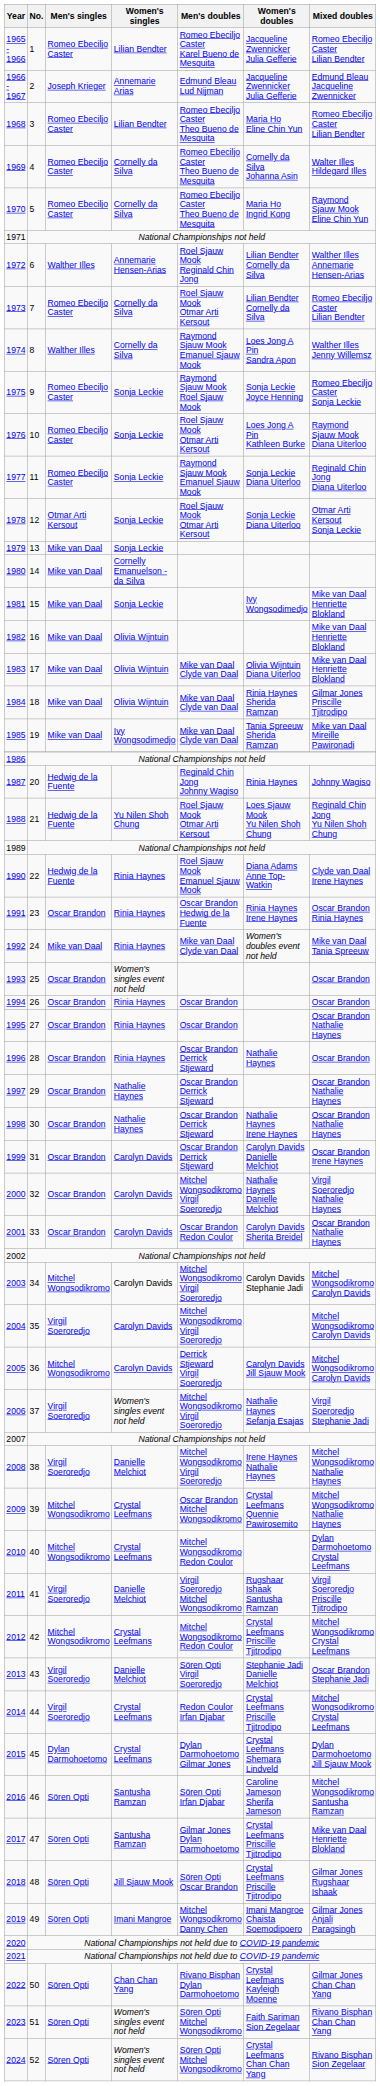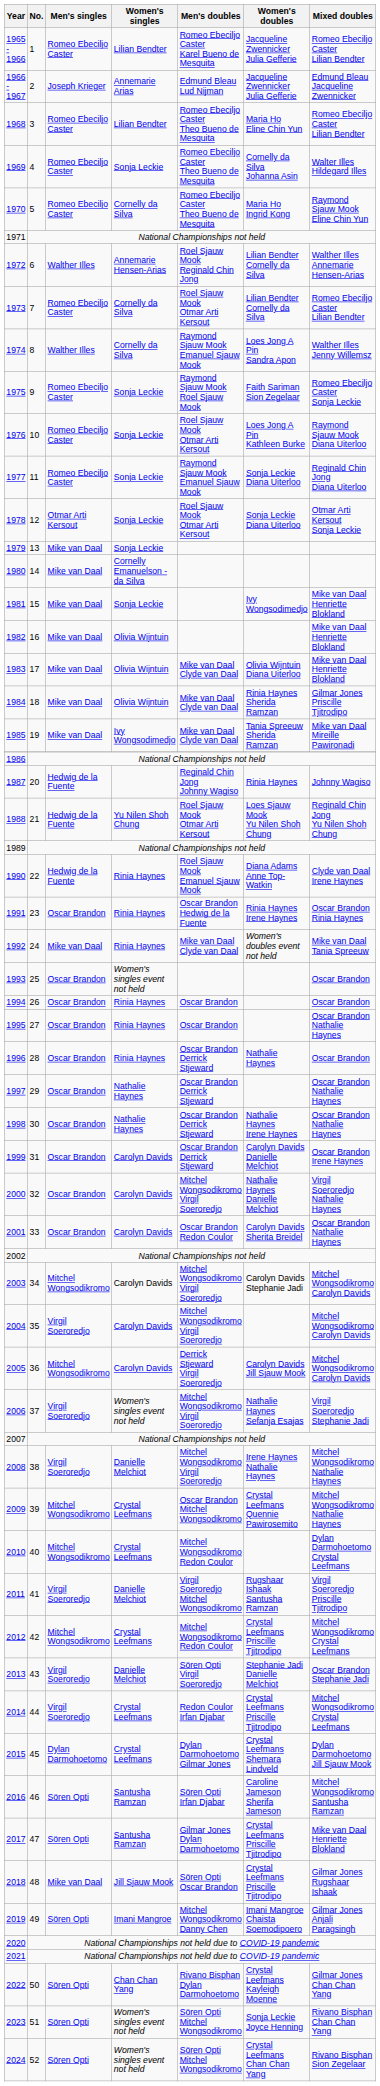 <table class=wikitable style="font-size:90%;">
 <tr>
 <th>Year</th>
 <th>No.</th>
 <th>Men's singles</th>
 <th>Women's singles</th>
 <th>Men's doubles</th>
 <th>Women's doubles</th>
 <th>Mixed doubles</th>
 </tr>
 <tr>
 <td><a href='#'>1965 - 1966</a></td>
 <td>1</td>
 <td><a href='#'>Romeo Ebeciljo Caster</a></td>
 <td><a href='#'>Lilian Bendter</a></td>
 <td><a href='#'>Romeo Ebeciljo Caster</a><br><a href='#'>Karel Bueno de Mesquita</a></td>
 <td><a href='#'>Jacqueline Zwennicker</a><br><a href='#'>Julia Gefferie</a></td>
 <td><a href='#'>Romeo Ebeciljo Caster</a><br><a href='#'>Lilian Bendter</a></td>
 </tr>
 <tr>
 <td><a href='#'>1966 - 1967</a></td>
 <td>2</td>
 <td><a href='#'>Joseph Krieger</a></td>
 <td><a href='#'>Annemarie Arias</a></td>
 <td><a href='#'>Edmund Bleau</a><br><a href='#'>Lud Nijman</a></td>
 <td><a href='#'>Jacqueline Zwennicker</a><br><a href='#'>Julia Gefferie</a></td>
 <td><a href='#'>Edmund Bleau</a><br><a href='#'>Jacqueline Zwennicker</a></td>
 </tr>
 <tr>
 <td><a href='#'>1968</a></td>
 <td>3</td>
 <td><a href='#'>Romeo Ebeciljo Caster</a></td>
 <td><a href='#'>Lilian Bendter</a></td>
 <td><a href='#'>Romeo Ebeciljo Caster</a><br><a href='#'>Theo Bueno de Mesquita</a></td>
 <td><a href='#'>Maria Ho</a><br><a href='#'>Eline Chin Yun</a></td>
 <td><a href='#'>Romeo Ebeciljo Caster</a><br><a href='#'>Lilian Bendter</a></td>
 </tr>
 <tr>
 <td><a href='#'>1969</a></td>
 <td>4</td>
 <td><a href='#'>Romeo Ebeciljo Caster</a></td>
-<td><a href='#'>Cornelly da Silva</a></td>
+<td><a href='#'>Sonja Leckie</a></td>
 <td><a href='#'>Romeo Ebeciljo Caster</a><br><a href='#'>Theo Bueno de Mesquita</a></td>
 <td><a href='#'>Cornelly da Silva</a><br><a href='#'>Johanna Asin</a></td>
 <td><a href='#'>Walter Illes</a><br><a href='#'>Hildegard Illes</a></td>
 </tr>
 <tr>
 <td><a href='#'>1970</a></td>
 <td>5</td>
 <td><a href='#'>Romeo Ebeciljo Caster</a></td>
 <td><a href='#'>Cornelly da Silva</a></td>
 <td><a href='#'>Romeo Ebeciljo Caster</a><br><a href='#'>Theo Bueno de Mesquita</a></td>
 <td><a href='#'>Maria Ho</a><br><a href='#'>Ingrid Kong</a></td>
 <td><a href='#'>Raymond Sjauw Mook</a><br><a href='#'>Eline Chin Yun</a></td>
 </tr>
 <tr>
 <td>1971</td>
 <td colspan=6 align=center><em>National Championships not held</em></td>
 </tr>
 <tr>
 <td><a href='#'>1972</a></td>
 <td>6</td>
 <td><a href='#'>Walther Illes</a></td>
 <td><a href='#'>Annemarie Hensen-Arias</a></td>
 <td><a href='#'>Roel Sjauw Mook</a><br><a href='#'>Reginald Chin Jong</a></td>
 <td><a href='#'>Lilian Bendter</a><br><a href='#'>Cornelly da Silva</a></td>
 <td><a href='#'>Walther Illes</a><br><a href='#'>Annemarie Hensen-Arias</a></td>
 </tr>
 <tr>
 <td><a href='#'>1973</a></td>
 <td>7</td>
 <td><a href='#'>Romeo Ebeciljo Caster</a></td>
 <td><a href='#'>Cornelly da Silva</a></td>
 <td><a href='#'>Roel Sjauw Mook</a><br><a href='#'>Otmar Arti Kersout</a></td>
 <td><a href='#'>Lilian Bendter</a><br><a href='#'>Cornelly da Silva</a></td>
 <td><a href='#'>Romeo Ebeciljo Caster</a><br><a href='#'>Lilian Bendter</a></td>
 </tr>
 <tr>
 <td><a href='#'>1974</a></td>
 <td>8</td>
 <td><a href='#'>Walther Illes</a></td>
 <td><a href='#'>Cornelly da Silva</a></td>
 <td><a href='#'>Raymond Sjauw Mook</a><br><a href='#'>Emanuel Sjauw Mook</a></td>
 <td><a href='#'>Loes Jong A Pin</a><br><a href='#'>Sandra Apon</a></td>
 <td><a href='#'>Walther Illes</a><br><a href='#'>Jenny Willemsz</a></td>
 </tr>
 <tr>
 <td><a href='#'>1975</a></td>
 <td>9</td>
 <td><a href='#'>Romeo Ebeciljo Caster</a></td>
 <td><a href='#'>Sonja Leckie</a></td>
 <td><a href='#'>Raymond Sjauw Mook</a><br><a href='#'>Roel Sjauw Mook</a></td>
-<td><a href='#'>Sonja Leckie</a><br><a href='#'>Joyce Henning</a></td>
+<td><a href='#'>Faith Sariman</a><br><a href='#'>Sion Zegelaar</a></td>
 <td><a href='#'>Romeo Ebeciljo Caster</a><br><a href='#'>Sonja Leckie</a></td>
 </tr>
 <tr>
 <td><a href='#'>1976</a></td>
 <td>10</td>
 <td><a href='#'>Romeo Ebeciljo Caster</a></td>
 <td><a href='#'>Sonja Leckie</a></td>
 <td><a href='#'>Roel Sjauw Mook</a><br><a href='#'>Otmar Arti Kersout</a></td>
 <td><a href='#'>Loes Jong A Pin</a><br><a href='#'>Kathleen Burke</a></td>
 <td><a href='#'>Raymond Sjauw Mook</a><br><a href='#'>Diana Uiterloo</a></td>
 </tr>
 <tr>
 <td><a href='#'>1977</a></td>
 <td>11</td>
 <td><a href='#'>Romeo Ebeciljo Caster</a></td>
 <td><a href='#'>Sonja Leckie</a></td>
 <td><a href='#'>Raymond Sjauw Mook</a><br><a href='#'>Emanuel Sjauw Mook</a></td>
 <td><a href='#'>Sonja Leckie</a><br><a href='#'>Diana Uiterloo</a></td>
 <td><a href='#'>Reginald Chin Jong</a><br><a href='#'>Diana Uiterloo</a></td>
 </tr>
 <tr>
 <td><a href='#'>1978</a></td>
 <td>12</td>
 <td><a href='#'>Otmar Arti Kersout</a></td>
 <td><a href='#'>Sonja Leckie</a></td>
 <td><a href='#'>Roel Sjauw Mook</a><br><a href='#'>Otmar Arti Kersout</a></td>
 <td><a href='#'>Sonja Leckie</a><br><a href='#'>Diana Uiterloo</a></td>
 <td><a href='#'>Otmar Arti Kersout</a><br><a href='#'>Sonja Leckie</a></td>
 </tr>
 <tr>
 <td><a href='#'>1979</a></td>
 <td>13</td>
 <td><a href='#'>Mike van Daal</a></td>
 <td><a href='#'>Sonja Leckie</a></td>
 <td></td>
 <td></td>
 <td></td>
 </tr>
 <tr>
 <td><a href='#'>1980</a></td>
 <td>14</td>
 <td><a href='#'>Mike van Daal</a></td>
 <td><a href='#'>Cornelly Emanuelson - da Silva</a></td>
 <td></td>
 <td></td>
 <td></td>
 </tr>
 <tr>
 <td><a href='#'>1981</a></td>
 <td>15</td>
 <td><a href='#'>Mike van Daal</a></td>
 <td><a href='#'>Sonja Leckie</a></td>
 <td></td>
 <td><a href='#'>Ivy Wongsodimedjo</a><br></td>
 <td><a href='#'>Mike van Daal</a><br><a href='#'>Henriette Blokland</a></td>
 </tr>
 <tr>
 <td><a href='#'>1982</a></td>
 <td>16</td>
 <td><a href='#'>Mike van Daal</a></td>
 <td><a href='#'>Olivia Wijntuin</a></td>
 <td></td>
 <td></td>
 <td><a href='#'>Mike van Daal</a><br><a href='#'>Henriette Blokland</a></td>
 </tr>
 <tr>
 <td><a href='#'>1983</a></td>
 <td>17</td>
 <td><a href='#'>Mike van Daal</a></td>
 <td><a href='#'>Olivia Wijntuin</a></td>
 <td><a href='#'>Mike van Daal</a><br><a href='#'>Clyde van Daal</a></td>
 <td><a href='#'>Olivia Wijntuin</a><br><a href='#'>Diana Uiterloo</a></td>
 <td><a href='#'>Mike van Daal</a><br><a href='#'>Henriette Blokland</a></td>
 </tr>
 <tr>
 <td><a href='#'>1984</a></td>
 <td>18</td>
 <td><a href='#'>Mike van Daal</a></td>
 <td><a href='#'>Olivia Wijntuin</a></td>
 <td><a href='#'>Mike van Daal</a><br><a href='#'>Clyde van Daal</a></td>
 <td><a href='#'>Rinia Haynes</a><br><a href='#'>Sherida Ramzan</a></td>
 <td><a href='#'>Gilmar Jones</a><br><a href='#'>Priscille Tjitrodipo</a></td>
 </tr>
 <tr>
 <td><a href='#'>1985</a></td>
 <td>19</td>
 <td><a href='#'>Mike van Daal</a></td>
 <td><a href='#'>Ivy Wongsodimedjo</a></td>
 <td><a href='#'>Mike van Daal</a><br><a href='#'>Clyde van Daal</a></td>
 <td><a href='#'>Tania Spreeuw</a><br><a href='#'>Sherida Ramzan</a></td>
 <td><a href='#'>Mike van Daal</a><br><a href='#'>Mireille Pawironadi</a></td>
 </tr>
 <tr>
 </tr>
 <tr>
 <td><a href='#'>1986</a></td>
 <td colspan=6 align=center><em>National Championships not held</em></td>
 </tr>
 <tr>
 <td><a href='#'>1987</a></td>
 <td>20</td>
 <td><a href='#'>Hedwig de la Fuente</a></td>
 <td></td>
 <td><a href='#'>Reginald Chin Jong</a><br><a href='#'>Johnny Wagiso</a></td>
 <td><a href='#'>Rinia Haynes</a><br></td>
 <td><a href='#'>Johnny Wagiso</a><br></td>
 </tr>
 <tr>
 <td><a href='#'>1988</a></td>
 <td>21</td>
 <td><a href='#'>Hedwig de la Fuente</a></td>
 <td><a href='#'>Yu Nilen Shoh Chung</a></td>
 <td><a href='#'>Roel Sjauw Mook</a><br><a href='#'>Otmar Arti Kersout</a></td>
 <td><a href='#'>Loes Sjauw Mook</a><br><a href='#'>Yu Nilen Shoh Chung</a></td>
 <td><a href='#'>Reginald Chin Jong</a><br><a href='#'>Yu Nilen Shoh Chung</a></td>
 </tr>
 <tr>
 <td>1989</td>
 <td colspan=6 align=center><em>National Championships not held</em></td>
 </tr>
 <tr>
 <td><a href='#'>1990</a></td>
 <td>22</td>
 <td><a href='#'>Hedwig de la Fuente</a></td>
 <td><a href='#'>Rinia Haynes</a></td>
 <td><a href='#'>Roel Sjauw Mook</a><br><a href='#'>Emanuel Sjauw Mook</a></td>
 <td><a href='#'>Diana Adams</a><br><a href='#'>Anne Top-Watkin</a></td>
 <td><a href='#'>Clyde van Daal</a><br><a href='#'>Irene Haynes</a></td>
 </tr>
 <tr>
 <td><a href='#'>1991</a></td>
 <td>23</td>
 <td><a href='#'>Oscar Brandon</a></td>
 <td><a href='#'>Rinia Haynes</a></td>
 <td><a href='#'>Oscar Brandon</a><br><a href='#'>Hedwig de la Fuente</a></td>
 <td><a href='#'>Rinia Haynes</a><br><a href='#'>Irene Haynes</a></td>
 <td><a href='#'>Oscar Brandon</a><br><a href='#'>Rinia Haynes</a></td>
 </tr>
 <tr>
 <td><a href='#'>1992</a></td>
 <td>24</td>
 <td><a href='#'>Mike van Daal</a></td>
 <td><a href='#'>Rinia Haynes</a></td>
 <td><a href='#'>Mike van Daal</a><br><a href='#'>Clyde van Daal</a></td>
 <td><em>Women's doubles event not held</em></td>
 <td><a href='#'>Mike van Daal</a><br><a href='#'>Tania Spreeuw</a></td>
 </tr>
 <tr>
 <td><a href='#'>1993</a></td>
 <td>25</td>
 <td><a href='#'>Oscar Brandon</a></td>
 <td><em>Women's singles event not held</em></td>
 <td></td>
 <td></td>
 <td><a href='#'>Oscar Brandon</a><br></td>
 </tr>
 <tr>
 <td><a href='#'>1994</a></td>
 <td>26</td>
 <td><a href='#'>Oscar Brandon</a></td>
 <td><a href='#'>Rinia Haynes</a></td>
 <td><a href='#'>Oscar Brandon</a><br></td>
 <td></td>
 <td><a href='#'>Oscar Brandon</a><br></td>
 </tr>
 <tr>
 <td><a href='#'>1995</a></td>
 <td>27</td>
 <td><a href='#'>Oscar Brandon</a></td>
 <td><a href='#'>Rinia Haynes</a></td>
 <td><a href='#'>Oscar Brandon</a><br></td>
 <td></td>
 <td><a href='#'>Oscar Brandon</a><br><a href='#'>Nathalie Haynes</a></td>
 </tr>
 <tr>
 <td><a href='#'>1996</a></td>
 <td>28</td>
 <td><a href='#'>Oscar Brandon</a></td>
 <td><a href='#'>Rinia Haynes</a></td>
 <td><a href='#'>Oscar Brandon</a><br><a href='#'>Derrick Stjeward</a></td>
 <td><a href='#'>Nathalie Haynes</a><br></td>
 <td><a href='#'>Oscar Brandon</a><br></td>
 </tr>
 <tr>
 <td><a href='#'>1997</a></td>
 <td>29</td>
 <td><a href='#'>Oscar Brandon</a></td>
 <td><a href='#'>Nathalie Haynes</a></td>
 <td><a href='#'>Oscar Brandon</a><br><a href='#'>Derrick Stjeward</a></td>
 <td></td>
 <td><a href='#'>Oscar Brandon</a><br><a href='#'>Nathalie Haynes</a></td>
 </tr>
 <tr>
 <td><a href='#'>1998</a></td>
 <td>30</td>
 <td><a href='#'>Oscar Brandon</a></td>
 <td><a href='#'>Nathalie Haynes</a></td>
 <td><a href='#'>Oscar Brandon</a><br><a href='#'>Derrick Stjeward</a></td>
 <td><a href='#'>Nathalie Haynes</a><br><a href='#'>Irene Haynes</a></td>
 <td><a href='#'>Oscar Brandon</a><br><a href='#'>Nathalie Haynes</a></td>
 </tr>
 <tr>
 <td><a href='#'>1999</a></td>
 <td>31</td>
 <td><a href='#'>Oscar Brandon</a></td>
 <td><a href='#'>Carolyn Davids</a></td>
 <td><a href='#'>Oscar Brandon</a><br><a href='#'>Derrick Stjeward</a></td>
 <td><a href='#'>Carolyn Davids</a><br><a href='#'>Danielle Melchiot</a></td>
 <td><a href='#'>Oscar Brandon</a><br><a href='#'>Irene Haynes</a></td>
 </tr>
 <tr>
 <td><a href='#'>2000</a></td>
 <td>32</td>
 <td><a href='#'>Oscar Brandon</a></td>
 <td><a href='#'>Carolyn Davids</a></td>
 <td><a href='#'>Mitchel Wongsodikromo</a><br><a href='#'>Virgil Soeroredjo</a></td>
 <td><a href='#'>Nathalie Haynes</a><br><a href='#'>Danielle Melchiot</a></td>
 <td><a href='#'>Virgil Soeroredjo</a><br><a href='#'>Nathalie Haynes</a></td>
 </tr>
 <tr>
 <td><a href='#'>2001</a></td>
 <td>33</td>
 <td><a href='#'>Oscar Brandon</a></td>
 <td><a href='#'>Carolyn Davids</a></td>
 <td><a href='#'>Oscar Brandon</a><br><a href='#'>Redon Coulor</a></td>
 <td><a href='#'>Carolyn Davids</a><br><a href='#'>Sherita Breidel</a></td>
 <td><a href='#'>Oscar Brandon</a><br><a href='#'>Nathalie Haynes</a></td>
 </tr>
 <tr>
 <td>2002</td>
 <td colspan=6 align=center><em>National Championships not held</em></td>
 </tr>
 <tr>
 <td><a href='#'>2003</a></td>
 <td>34</td>
 <td><a href='#'>Mitchel Wongsodikromo</a></td>
 <td>Carolyn Davids</td>
 <td><a href='#'>Mitchel Wongsodikromo</a><br> <a href='#'>Virgil Soeroredjo</a></td>
 <td>Carolyn Davids <br>  Stephanie Jadi</td>
 <td><a href='#'>Mitchel Wongsodikromo</a><br><a href='#'>Carolyn Davids</a></td>
 </tr>
 <tr>
 <td><a href='#'>2004</a></td>
 <td>35</td>
 <td><a href='#'>Virgil Soeroredjo</a></td>
 <td><a href='#'>Carolyn Davids</a></td>
 <td><a href='#'>Mitchel Wongsodikromo</a><br><a href='#'>Virgil Soeroredjo</a></td>
 <td></td>
 <td><a href='#'>Mitchel Wongsodikromo</a><br><a href='#'>Carolyn Davids</a></td>
 </tr>
 <tr>
 <td><a href='#'>2005</a></td>
 <td>36</td>
 <td><a href='#'>Mitchel Wongsodikromo</a></td>
 <td><a href='#'>Carolyn Davids</a></td>
 <td><a href='#'>Derrick Stjeward</a><br><a href='#'>Virgil Soeroredjo</a></td>
 <td><a href='#'>Carolyn Davids</a><br><a href='#'>Jill Sjauw Mook</a></td>
 <td><a href='#'>Mitchel Wongsodikromo</a><br><a href='#'>Carolyn Davids</a></td>
 </tr>
 <tr>
 <td><a href='#'>2006</a></td>
 <td>37</td>
 <td><a href='#'>Virgil Soeroredjo</a></td>
 <td><em>Women's singles event not held</em></td>
 <td><a href='#'>Mitchel Wongsodikromo</a><br><a href='#'>Virgil Soeroredjo</a></td>
 <td><a href='#'>Nathalie Haynes</a><br><a href='#'>Sefanja Esajas</a></td>
 <td><a href='#'>Virgil Soeroredjo</a><br><a href='#'>Stephanie Jadi</a></td>
 </tr>
 <tr>
 <td>2007</td>
 <td colspan=6 align=center><em>National Championships not held</em></td>
 </tr>
 <tr>
 <td><a href='#'>2008</a></td>
 <td>38</td>
 <td><a href='#'>Virgil Soeroredjo</a></td>
 <td><a href='#'>Danielle Melchiot</a></td>
 <td><a href='#'>Mitchel Wongsodikromo</a><br><a href='#'>Virgil Soeroredjo</a></td>
 <td><a href='#'>Irene Haynes</a><br><a href='#'>Nathalie Haynes</a></td>
 <td><a href='#'>Mitchel Wongsodikromo</a><br><a href='#'>Nathalie Haynes</a></td>
 </tr>
 <tr>
 <td><a href='#'>2009</a></td>
 <td>39</td>
 <td><a href='#'>Mitchel Wongsodikromo</a></td>
 <td><a href='#'>Crystal Leefmans</a></td>
 <td><a href='#'>Oscar Brandon</a><br><a href='#'>Mitchel Wongsodikromo</a></td>
 <td><a href='#'>Crystal Leefmans</a><br><a href='#'>Quennie Pawirosemito</a></td>
 <td><a href='#'>Mitchel Wongsodikromo</a><br><a href='#'>Nathalie Haynes</a></td>
 </tr>
 <tr>
 <td><a href='#'>2010</a></td>
 <td>40</td>
 <td><a href='#'>Mitchel Wongsodikromo</a></td>
 <td><a href='#'>Crystal Leefmans</a></td>
 <td><a href='#'>Mitchel Wongsodikromo</a><br><a href='#'>Redon Coulor</a></td>
 <td></td>
 <td><a href='#'>Dylan Darmohoetomo</a><br><a href='#'>Crystal Leefmans</a></td>
 </tr>
 <tr>
 <td><a href='#'>2011</a></td>
 <td>41</td>
 <td><a href='#'>Virgil Soeroredjo</a></td>
 <td><a href='#'>Danielle Melchiot</a></td>
 <td><a href='#'>Virgil Soeroredjo</a><br><a href='#'>Mitchel Wongsodikromo</a></td>
 <td><a href='#'>Rugshaar Ishaak</a><br><a href='#'>Santusha Ramzan</a></td>
 <td><a href='#'>Virgil Soeroredjo</a><br><a href='#'>Priscille Tjitrodipo</a></td>
 </tr>
 <tr>
 <td><a href='#'>2012</a></td>
 <td>42</td>
 <td><a href='#'>Mitchel Wongsodikromo</a></td>
 <td><a href='#'>Crystal Leefmans</a></td>
 <td><a href='#'>Mitchel Wongsodikromo</a><br><a href='#'>Redon Coulor</a></td>
 <td><a href='#'>Crystal Leefmans</a><br><a href='#'>Priscille Tjitrodipo</a></td>
 <td><a href='#'>Mitchel Wongsodikromo</a><br><a href='#'>Crystal Leefmans</a></td>
 </tr>
 <tr>
 <td><a href='#'>2013</a></td>
 <td>43</td>
 <td><a href='#'>Virgil Soeroredjo</a></td>
 <td><a href='#'>Danielle Melchiot</a></td>
 <td><a href='#'>Sören Opti</a><br><a href='#'>Virgil Soeroredjo</a></td>
 <td><a href='#'>Stephanie Jadi</a><br><a href='#'>Danielle Melchiot</a></td>
 <td><a href='#'>Oscar Brandon</a><br><a href='#'>Stephanie Jadi</a></td>
 </tr>
 <tr>
 <td><a href='#'>2014</a></td>
 <td>44</td>
 <td><a href='#'>Virgil Soeroredjo</a></td>
 <td><a href='#'>Crystal Leefmans</a></td>
 <td><a href='#'>Redon Coulor</a><br><a href='#'>Irfan Djabar</a></td>
 <td><a href='#'>Crystal Leefmans</a><br><a href='#'>Priscille Tjitrodipo</a></td>
 <td><a href='#'>Mitchel Wongsodikromo</a><br><a href='#'>Crystal Leefmans</a></td>
 </tr>
 <tr>
 <td><a href='#'>2015</a></td>
 <td>45</td>
 <td><a href='#'>Dylan Darmohoetomo</a></td>
 <td><a href='#'>Crystal Leefmans</a></td>
 <td><a href='#'>Dylan Darmohoetomo</a><br><a href='#'>Gilmar Jones</a></td>
 <td><a href='#'>Crystal Leefmans</a><br><a href='#'>Shemara Lindveld</a></td>
 <td><a href='#'>Dylan Darmohoetomo</a><br><a href='#'>Jill Sjauw Mook</a></td>
 </tr>
 <tr>
 <td><a href='#'>2016</a><br></td>
 <td>46</td>
 <td><a href='#'>Sören Opti</a></td>
 <td><a href='#'>Santusha Ramzan</a></td>
 <td><a href='#'>Sören Opti</a><br><a href='#'>Irfan Djabar</a></td>
 <td><a href='#'>Caroline Jameson</a><br><a href='#'>Sherifa Jameson</a></td>
 <td><a href='#'>Mitchel Wongsodikromo</a><br><a href='#'>Santusha Ramzan</a></td>
 </tr>
 <tr>
 <td><a href='#'>2017</a><br></td>
 <td>47</td>
 <td><a href='#'>Sören Opti</a></td>
 <td><a href='#'>Santusha Ramzan</a></td>
 <td><a href='#'>Gilmar Jones</a><br><a href='#'>Dylan Darmohoetomo</a></td>
 <td><a href='#'>Crystal Leefmans</a><br><a href='#'>Priscille Tjitrodipo</a></td>
 <td><a href='#'>Mike van Daal</a><br><a href='#'>Henriette Blokland</a></td>
 </tr>
 <tr>
 <td><a href='#'>2018</a><br></td>
 <td>48</td>
-<td><a href='#'>Sören Opti</a></td>
+<td><a href='#'>Mike van Daal</a></td>
 <td><a href='#'>Jill Sjauw Mook</a></td>
 <td><a href='#'>Sören Opti</a><br><a href='#'>Oscar Brandon</a></td>
 <td><a href='#'>Crystal Leefmans</a><br><a href='#'>Priscille Tjitrodipo</a></td>
 <td><a href='#'>Gilmar Jones</a><br><a href='#'>Rugshaar Ishaak</a></td>
 </tr>
 <tr>
 <td><a href='#'>2019</a><br></td>
 <td>49</td>
 <td><a href='#'>Sören Opti</a></td>
 <td><a href='#'>Imani Mangroe</a></td>
 <td><a href='#'>Mitchel Wongsodikromo</a><br><a href='#'>Danny Chen</a></td>
 <td><a href='#'>Imani Mangroe</a><br><a href='#'>Chaista Soemodipoero</a></td>
 <td><a href='#'>Gilmar Jones</a><br><a href='#'>Anjali Paragsingh</a></td>
 </tr>
 <tr>
 <td><a href='#'>2020</a></td>
 <td colspan=6 align=center><em>National Championships not held due to <a href='#'>COVID-19 pandemic</a></em></td>
 </tr>
 <tr>
 <td><a href='#'>2021</a></td>
 <td colspan=6 align=center><em>National Championships not held due to <a href='#'>COVID-19 pandemic</a></em></td>
 </tr>
 <tr>
 <td><a href='#'>2022</a><br></td>
 <td>50</td>
 <td><a href='#'>Sören Opti</a></td>
 <td><a href='#'>Chan Chan Yang</a></td>
 <td><a href='#'>Rivano Bisphan</a><br><a href='#'>Dylan Darmohoetomo</a></td>
 <td><a href='#'>Crystal Leefmans</a><br><a href='#'>Kayleigh Moenne</a></td>
 <td><a href='#'>Gilmar Jones</a><br><a href='#'>Chan Chan Yang</a></td>
 </tr>
 <tr>
 <td><a href='#'>2023</a><br></td>
 <td>51</td>
 <td><a href='#'>Sören Opti</a></td>
 <td><em>Women's singles event not held</em></td>
 <td><a href='#'>Sören Opti</a> <br><a href='#'>Mitchel Wongsodikromo</a></td>
-<td><a href='#'>Faith Sariman</a><br><a href='#'>Sion Zegelaar</a></td>
+<td><a href='#'>Sonja Leckie</a><br><a href='#'>Joyce Henning</a></td>
 <td><a href='#'>Rivano Bisphan</a><br><a href='#'>Chan Chan Yang</a></td>
 </tr>
 <tr>
 <td><a href='#'>2024</a></td>
 <td>52</td>
 <td><a href='#'>Sören Opti</a></td>
 <td><em>Women's singles event not held</em></td>
 <td><a href='#'>Sören Opti</a> <br><a href='#'>Mitchel Wongsodikromo</a></td>
 <td><a href='#'>Crystal Leefmans</a><br><a href='#'>Chan Chan Yang</a></td>
 <td><a href='#'>Rivano Bisphan</a><br><a href='#'>Sion Zegelaar</a></td>
 </tr>
 </table>
